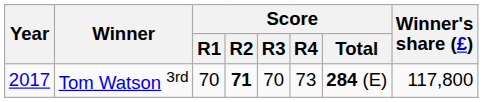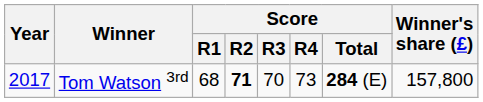 <table class="wikitable" style="text-align:center">
 <tr>
 <th rowspan=2>Year</th>
 <th rowspan=2>Winner</th>
 <th colspan=5>Score</th>
 <th rowspan=2>Winner's<br>share (<a href='#'>£</a>)</th>
 </tr>
 <tr>
 <th>R1</th>
 <th>R2</th>
 <th>R3</th>
 <th>R4</th>
 <th>Total</th>
 </tr>
 <tr>
 <td><a href='#'>2017</a></td>
 <td align=left> <a href='#'>Tom Watson</a> <sup>3rd</sup></td>
-<td>70</td>
+<td>68</td>
 <td><strong>71</strong></td>
 <td>70</td>
 <td>73</td>
 <td><strong>284</strong> (E)</td>
-<td align=right>117,800</td>
+<td align=right>157,800</td>
 </tr>
 </table>
